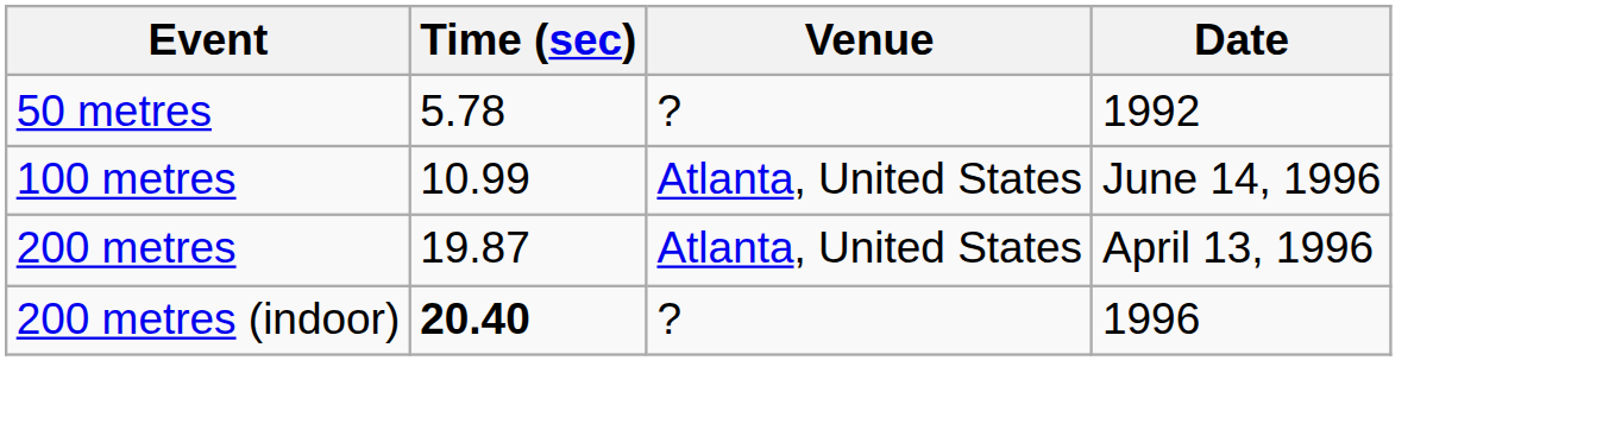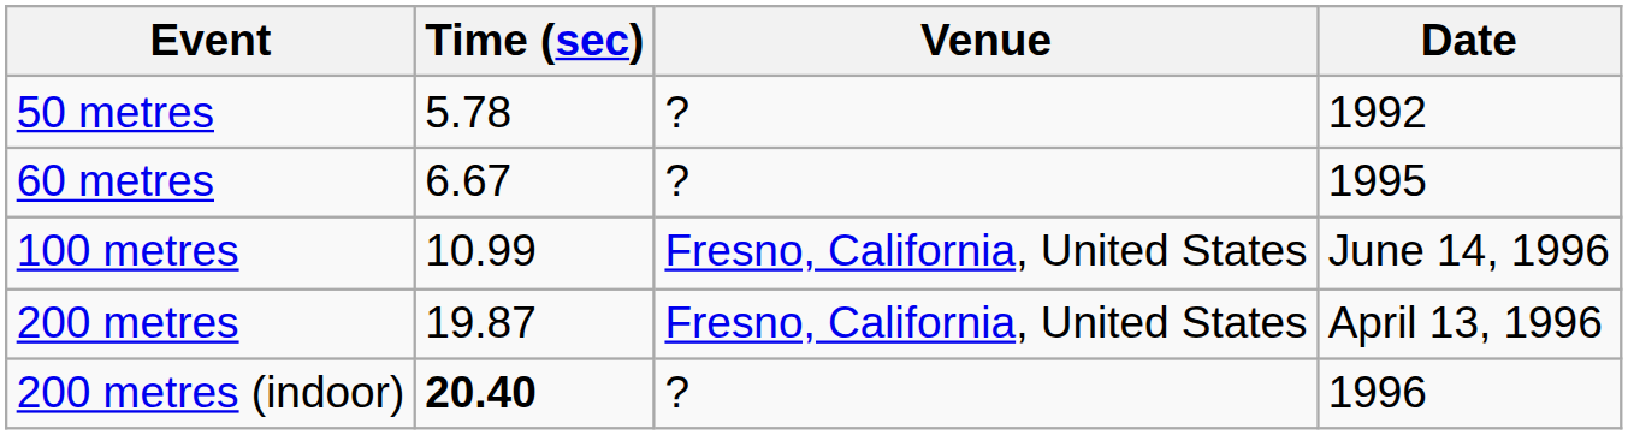 <table class=wikitable>
 <tr>
 <th>Event</th>
 <th>Time (<a href='#'>sec</a>)</th>
 <th>Venue</th>
 <th>Date</th>
 </tr>
 <tr>
 <td><a href='#'>50 metres</a></td>
 <td>5.78</td>
 <td>?</td>
 <td>1992</td>
 </tr>
 <tr>
+<td><a href='#'>60 metres</a></td>
+<td>6.67</td>
+<td>?</td>
+<td>1995</td>
+</tr>
+<tr>
 <td><a href='#'>100 metres</a></td>
 <td>10.99</td>
-<td><a href='#'>Atlanta</a>, United States</td>
+<td><a href='#'>Fresno, California</a>, United States</td>
 <td>June 14, 1996</td>
 </tr>
 <tr>
 <td><a href='#'>200 metres</a></td>
 <td>19.87</td>
-<td><a href='#'>Atlanta</a>, United States</td>
+<td><a href='#'>Fresno, California</a>, United States</td>
 <td>April 13, 1996</td>
 </tr>
 <tr>
 <td><a href='#'>200 metres</a> (indoor)</td>
 <td><strong>20.40</strong></td>
 <td>?</td>
 <td>1996</td>
 </tr>
 </table>
